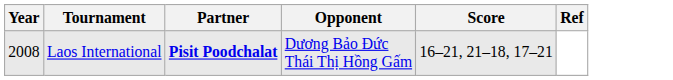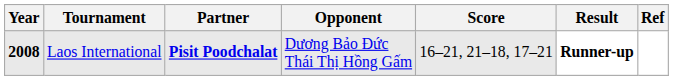 <table class="sortable wikitable" style="font-size: 90%">
 <tr>
 <th>Year</th>
 <th>Tournament</th>
 <th>Partner</th>
 <th>Opponent</th>
 <th>Score</th>
+<th>Result</th>
 <th>Ref</th>
 </tr>
 <tr style="background:#E9E9E9">
-<td align="center">2008</td>
+<td align="center"><strong>2008</strong></td>
 <td align="left"><a href='#'>Laos International</a></td>
 <td align="left"><strong> <a href='#'>Pisit Poodchalat</a></strong></td>
 <td align="left"> <a href='#'>Dương Bảo Đức</a><br> <a href='#'>Thái Thị Hồng Gấm</a></td>
 <td align="left">16–21, 21–18, 17–21</td>
+<td style="text-align:left; background:white"> <strong>Runner-up</strong></td>
 <td style="text-align:center; background:white"></td>
 </tr>
 </table>
